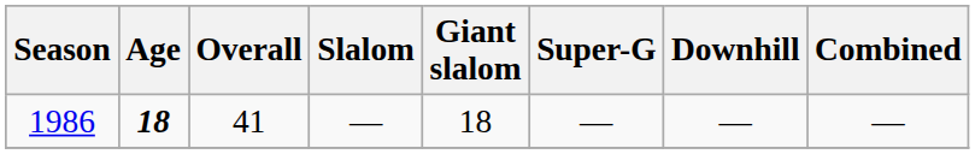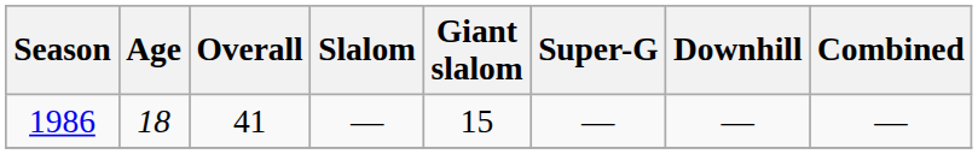 <table class=wikitable style="text-align:center">
 <tr>
 <th>Season</th>
 <th>Age</th>
 <th>Overall</th>
 <th>Slalom</th>
 <th>Giant<br>slalom</th>
 <th>Super-G</th>
 <th>Downhill</th>
 <th>Combined</th>
 </tr>
 <tr>
 <td><a href='#'>1986</a></td>
-<td><strong><em>18</em></strong></td>
+<td><em>18</em></td>
 <td>41</td>
 <td>—</td>
-<td>18</td>
+<td>15</td>
 <td>—</td>
 <td>—</td>
 <td>—</td>
 </tr>
 <tr>
 </tr>
 </table>
